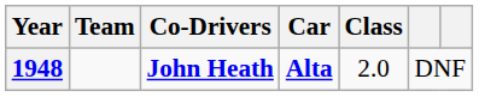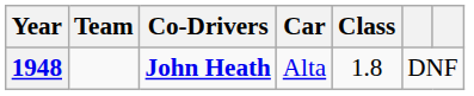 <table class="wikitable" style="text-align:center; font-size:90%">
 <tr>
 <th>Year</th>
 <th>Team</th>
 <th>Co-Drivers</th>
 <th>Car</th>
 <th>Class</th>
 <th></th>
 <th></th>
 </tr>
 <tr>
 <th><a href='#'>1948</a></th>
 <td align="left"></td>
 <td align="left"><strong> <a href='#'>John Heath</a></strong></td>
-<td align="left"><strong><a href='#'>Alta</a></strong></td>
-<td>2.0</td>
+<td align="left"><a href='#'>Alta</a></td>
+<td>1.8</td>
 <td colspan=2>DNF</td>
 </tr>
 </table>
